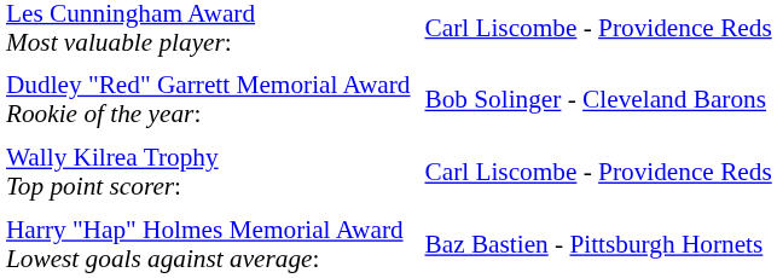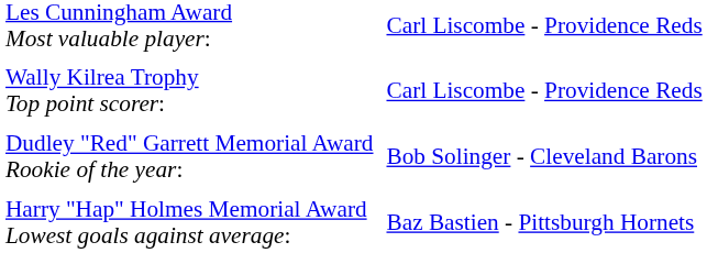 <table cellpadding="3" cellspacing="3">
 <tr>
 <td><a href='#'>Les Cunningham Award</a><br><em>Most valuable player</em>:</td>
+<td><a href='#'>Carl Liscombe</a> - <a href='#'>Providence Reds</a></td>
+</tr>
+<tr>
+<td><a href='#'>Wally Kilrea Trophy</a><br><em>Top point scorer</em>:</td>
 <td><a href='#'>Carl Liscombe</a> - <a href='#'>Providence Reds</a></td>
 </tr>
 <tr>
 <td><a href='#'>Dudley "Red" Garrett Memorial Award</a><br><em>Rookie of the year</em>:</td>
 <td><a href='#'>Bob Solinger</a> - <a href='#'>Cleveland Barons</a></td>
 </tr>
 <tr>
-<td><a href='#'>Wally Kilrea Trophy</a><br><em>Top point scorer</em>:</td>
-<td><a href='#'>Carl Liscombe</a> - <a href='#'>Providence Reds</a></td>
-</tr>
-<tr>
 <td><a href='#'>Harry "Hap" Holmes Memorial Award</a><br><em>Lowest goals against average</em>:</td>
 <td><a href='#'>Baz Bastien</a> - <a href='#'>Pittsburgh Hornets</a></td>
 </tr>
 </table>
